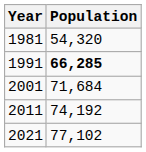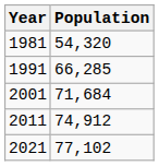 <table class="wikitable">
 <tr>
 <th>Year</th>
 <th>Population</th>
 </tr>
 <tr>
 <td>1981</td>
 <td>54,320</td>
 </tr>
 <tr>
 <td>1991</td>
-<td><strong>66,285</strong></td>
+<td>66,285</td>
 </tr>
 <tr>
 <td>2001</td>
 <td>71,684</td>
 </tr>
 <tr>
 <td>2011</td>
-<td>74,192</td>
+<td>74,912</td>
 </tr>
 <tr>
 <td>2021</td>
 <td>77,102</td>
 </tr>
 </table>
